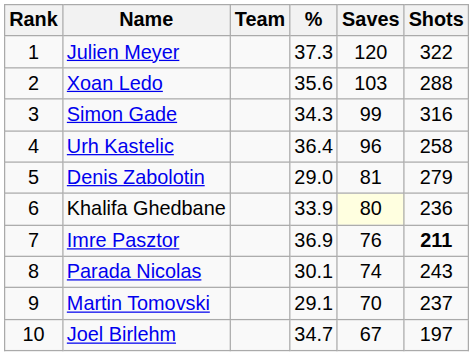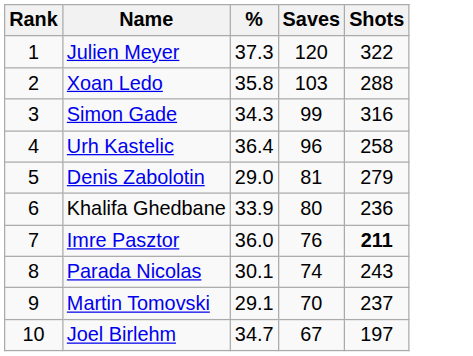 <table class="wikitable" style="text-align: center;">
 <tr>
 <th>Rank</th>
 <th>Name</th>
-<th>Team</th>
 <th>%</th>
 <th>Saves</th>
 <th>Shots</th>
 </tr>
 <tr>
 <td>1</td>
 <td align="left"><a href='#'>Julien Meyer</a></td>
-<td align="left"></td>
 <td>37.3</td>
 <td>120</td>
 <td>322</td>
 </tr>
 <tr>
 <td>2</td>
 <td align="left"><a href='#'>Xoan Ledo</a></td>
-<td align="left"></td>
-<td>35.6</td>
+<td>35.8</td>
 <td>103</td>
 <td>288</td>
 </tr>
 <tr>
 <td>3</td>
 <td align="left"><a href='#'>Simon Gade</a></td>
-<td align="left"></td>
 <td>34.3</td>
 <td>99</td>
 <td>316</td>
 </tr>
 <tr>
 <td>4</td>
 <td align="left"><a href='#'>Urh Kastelic</a></td>
-<td align="left"></td>
 <td>36.4</td>
 <td>96</td>
 <td>258</td>
 </tr>
 <tr>
 <td>5</td>
 <td align="left"><a href='#'>Denis Zabolotin</a></td>
-<td align="left"></td>
 <td>29.0</td>
 <td>81</td>
 <td>279</td>
 </tr>
 <tr>
 <td>6</td>
 <td align="left">Khalifa Ghedbane</td>
-<td align="left"></td>
 <td>33.9</td>
-<td style="background: lightyellow;">80</td>
+<td>80</td>
 <td>236</td>
 </tr>
 <tr>
 <td>7</td>
 <td align="left"><a href='#'>Imre Pasztor</a></td>
-<td align="left"></td>
-<td>36.9</td>
+<td>36.0</td>
 <td>76</td>
 <td><strong>211</strong></td>
 </tr>
 <tr>
 <td>8</td>
 <td align="left"><a href='#'>Parada Nicolas</a></td>
-<td align="left"></td>
 <td>30.1</td>
 <td>74</td>
 <td>243</td>
 </tr>
 <tr>
 <td>9</td>
 <td align="left"><a href='#'>Martin Tomovski</a></td>
-<td align="left"></td>
 <td>29.1</td>
 <td>70</td>
 <td>237</td>
 </tr>
 <tr>
 <td>10</td>
 <td align="left"><a href='#'>Joel Birlehm</a></td>
-<td align="left"></td>
 <td>34.7</td>
 <td>67</td>
 <td>197</td>
 </tr>
 </table>
